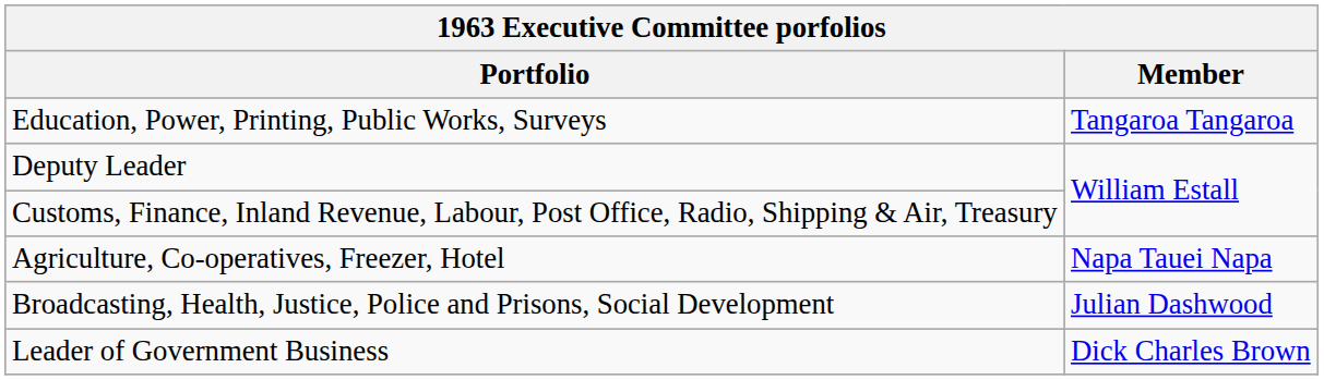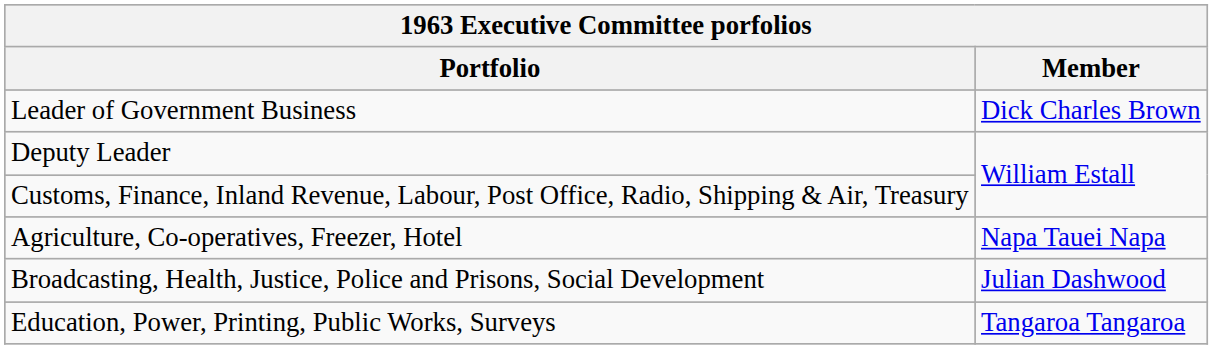 <table class=wikitable>
 <tr>
 <th colspan=2>1963 Executive Committee porfolios</th>
 </tr>
 <tr>
 <th>Portfolio</th>
 <th>Member</th>
 </tr>
 <tr>
-<td>Education, Power, Printing, Public Works, Surveys</td>
-<td><a href='#'>Tangaroa Tangaroa</a></td>
+<td>Leader of Government Business</td>
+<td><a href='#'>Dick Charles Brown</a></td>
 </tr>
 <tr>
 <td>Deputy Leader</td>
 <td rowspan=2 valign=center><a href='#'>William Estall</a></td>
 </tr>
 <tr>
 <td>Customs, Finance, Inland Revenue, Labour, Post Office, Radio, Shipping & Air, Treasury</td>
 </tr>
 <tr>
 <td>Agriculture, Co-operatives, Freezer, Hotel</td>
 <td><a href='#'>Napa Tauei Napa</a></td>
 </tr>
 <tr>
 <td>Broadcasting, Health, Justice, Police and Prisons, Social Development</td>
 <td><a href='#'>Julian Dashwood</a></td>
 </tr>
 <tr>
-<td>Leader of Government Business</td>
-<td><a href='#'>Dick Charles Brown</a></td>
+<td>Education, Power, Printing, Public Works, Surveys</td>
+<td><a href='#'>Tangaroa Tangaroa</a></td>
 </tr>
 </table>
